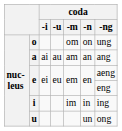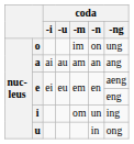 <table class=wikitable>
 <tr>
 <th rowspan=2 colspan=2></th>
 <th colspan=5>coda</th>
 </tr>
 <tr>
 <th>-i</th>
 <th>-u</th>
 <th>-m</th>
 <th>-n</th>
 <th>-ng</th>
 </tr>
 <tr>
 <th rowspan=7>nuc- <br>leus </th>
 <th>o</th>
 <td></td>
 <td></td>
-<td>om</td>
+<td>im</td>
 <td>on</td>
 <td>ung</td>
 </tr>
 <tr>
 <th rowspan=2>a</th>
 <td rowspan=2>ai</td>
 <td rowspan=2>au</td>
 <td rowspan=2>am</td>
 <td rowspan=2>an</td>
 <td rowspan=1>ang</td>
 </tr>
 <tr>
 <td rowspan=2>aeng</td>
 </tr>
 <tr>
 <th rowspan=2>e</th>
 <td rowspan=2>ei</td>
 <td rowspan=2>eu</td>
 <td rowspan=2>em</td>
 <td rowspan=2>en</td>
 </tr>
 <tr>
 <td>eng</td>
 </tr>
 <tr>
 <th>i</th>
 <td></td>
 <td></td>
-<td>im</td>
-<td>in</td>
+<td>om</td>
+<td>un</td>
 <td>ing</td>
 </tr>
 <tr>
 <th>u</th>
 <td></td>
 <td></td>
 <td></td>
-<td>un</td>
+<td>in</td>
 <td>ong</td>
 </tr>
 </table>
